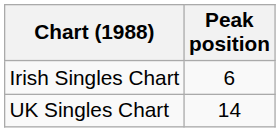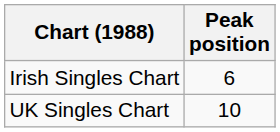 <table class="wikitable sortable">
 <tr>
 <th align="left">Chart (1988)</th>
 <th align="center">Peak<br>position</th>
 </tr>
 <tr>
 <td align="left">Irish Singles Chart</td>
 <td align="center">6</td>
 </tr>
 <tr>
 <td align="left">UK Singles Chart</td>
-<td align="center">14</td>
+<td align="center">10</td>
 </tr>
 </table>
